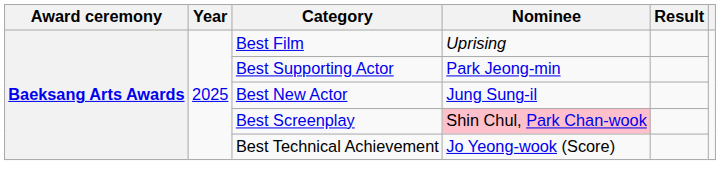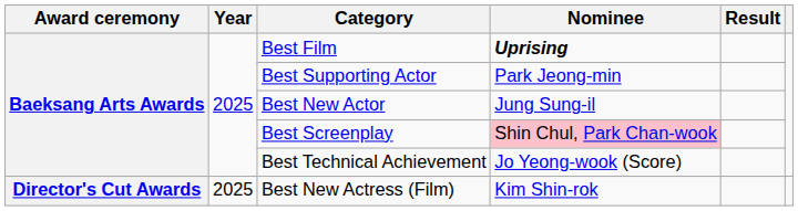 <table class="wikitable plainrowheaders sortable">
 <tr>
 <th scope="col">Award ceremony</th>
 <th scope="col">Year</th>
 <th scope="col">Category</th>
 <th scope="col">Nominee</th>
 <th scope="col">Result</th>
 <th scope="col" class="unsortable"></th>
 </tr>
 <tr>
 <th scope="row" rowspan="5"><a href='#'>Baeksang Arts Awards</a></th>
 <td rowspan="5" style="text-align:center"><a href='#'>2025</a></td>
 <td><a href='#'>Best Film</a></td>
-<td><em>Uprising</em></td>
+<td><strong><em>Uprising</em></strong></td>
 <td></td>
 <td rowspan="5" style="text-align:center"></td>
 </tr>
 <tr>
 <td><a href='#'>Best Supporting Actor</a></td>
 <td><a href='#'>Park Jeong-min</a></td>
 <td></td>
 </tr>
 <tr>
 <td><a href='#'>Best New Actor</a></td>
 <td><a href='#'>Jung Sung-il</a></td>
 <td></td>
 </tr>
 <tr>
 <td><a href='#'>Best Screenplay</a></td>
 <td style="background: pink;">Shin Chul, <a href='#'>Park Chan-wook</a></td>
 <td></td>
 </tr>
 <tr>
 <td>Best Technical Achievement</td>
 <td><a href='#'>Jo Yeong-wook</a> (Score)</td>
 <td></td>
 </tr>
+<tr>
+<th scope="row"><a href='#'>Director's Cut Awards</a></th>
+<td style="text-align:center">2025</td>
+<td>Best New Actress (Film)</td>
+<td><a href='#'>Kim Shin-rok</a></td>
+<td></td>
+<td style="text-align:center"></td>
+</tr>
 </table>
